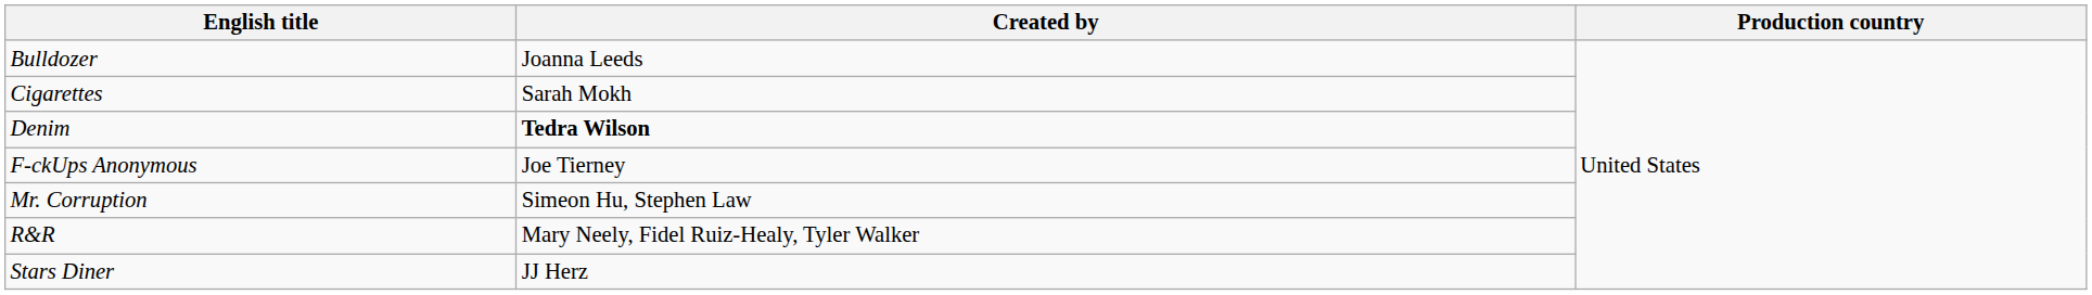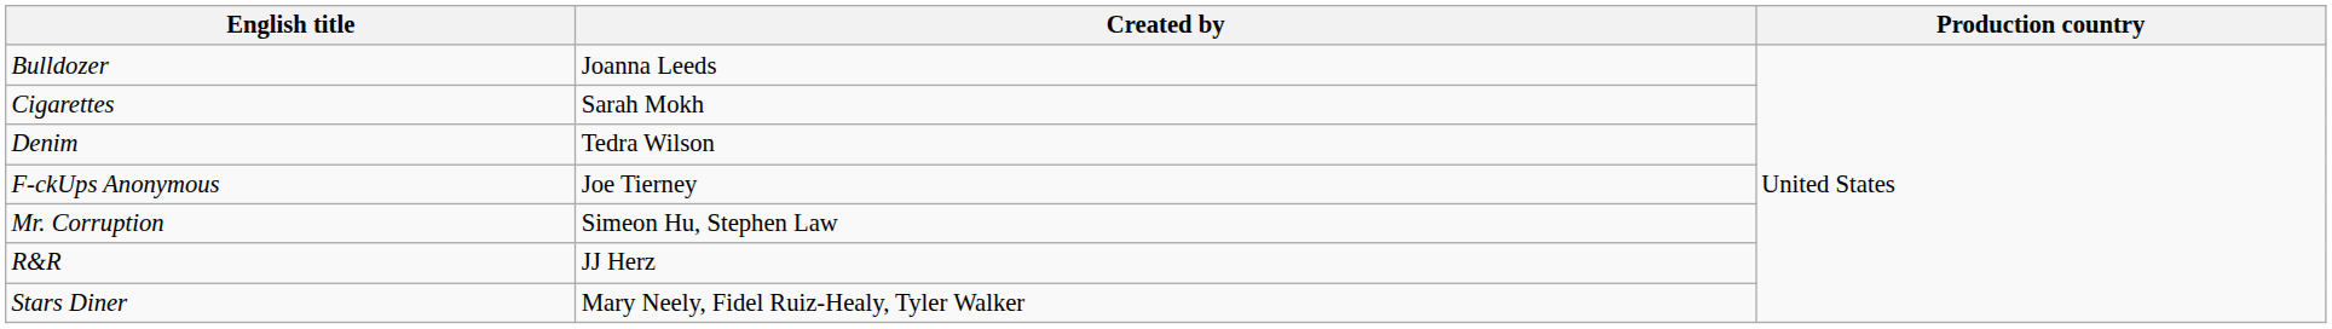 <table class="wikitable plainrowheaders" style="width:75%; margin-bottom:4px">
 <tr>
 <th scope="col">English title</th>
 <th scope="col">Created by</th>
 <th scope="col">Production country</th>
 </tr>
 <tr>
 <td scope="row"><em>Bulldozer</em></td>
 <td>Joanna Leeds</td>
 <td rowspan="7">United States</td>
 </tr>
 <tr>
 <td scope="row"><em>Cigarettes</em></td>
 <td>Sarah Mokh</td>
 </tr>
 <tr>
 <td scope="row"><em>Denim</em></td>
-<td><strong>Tedra Wilson</strong></td>
+<td>Tedra Wilson</td>
 </tr>
 <tr>
 <td scope="row"><em>F-ckUps Anonymous</em></td>
 <td>Joe Tierney</td>
 </tr>
 <tr>
 <td scope="row"><em>Mr. Corruption</em></td>
 <td>Simeon Hu, Stephen Law</td>
 </tr>
 <tr>
 <td scope="row"><em>R&R</em></td>
-<td>Mary Neely, Fidel Ruiz-Healy, Tyler Walker</td>
+<td>JJ Herz</td>
 </tr>
 <tr>
 <td scope="row"><em>Stars Diner</em></td>
-<td>JJ Herz</td>
+<td>Mary Neely, Fidel Ruiz-Healy, Tyler Walker</td>
 </tr>
 </table>
